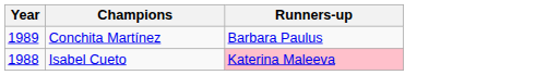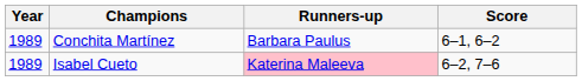 <table class="sortable wikitable">
 <tr>
 <th style="width:40px">Year</th>
 <th style="width:200px">Champions</th>
 <th style="width:200px">Runners-up</th>
+<th style="width:140px" class="unsortable">Score</th>
 </tr>
 <tr>
 <td><a href='#'>1989</a></td>
 <td> <a href='#'>Conchita Martínez</a></td>
 <td> <a href='#'>Barbara Paulus</a></td>
+<td>6–1, 6–2</td>
 </tr>
 <tr>
-<td><a href='#'>1988</a></td>
+<td><a href='#'>1989</a></td>
 <td> <a href='#'>Isabel Cueto</a></td>
 <td style="background: pink;"> <a href='#'>Katerina Maleeva</a></td>
+<td>6–2, 7–6</td>
 </tr>
 </table>
